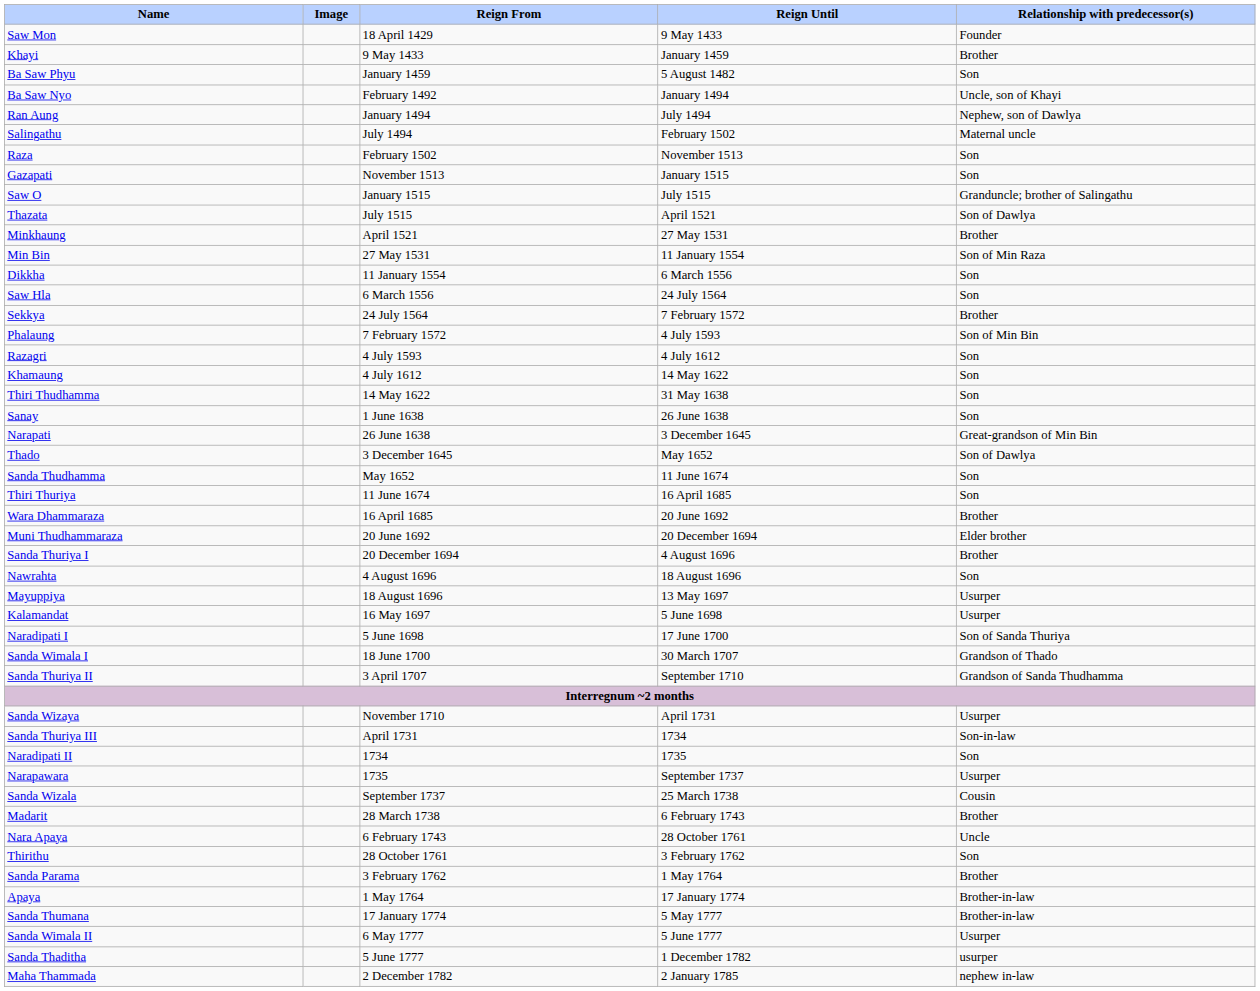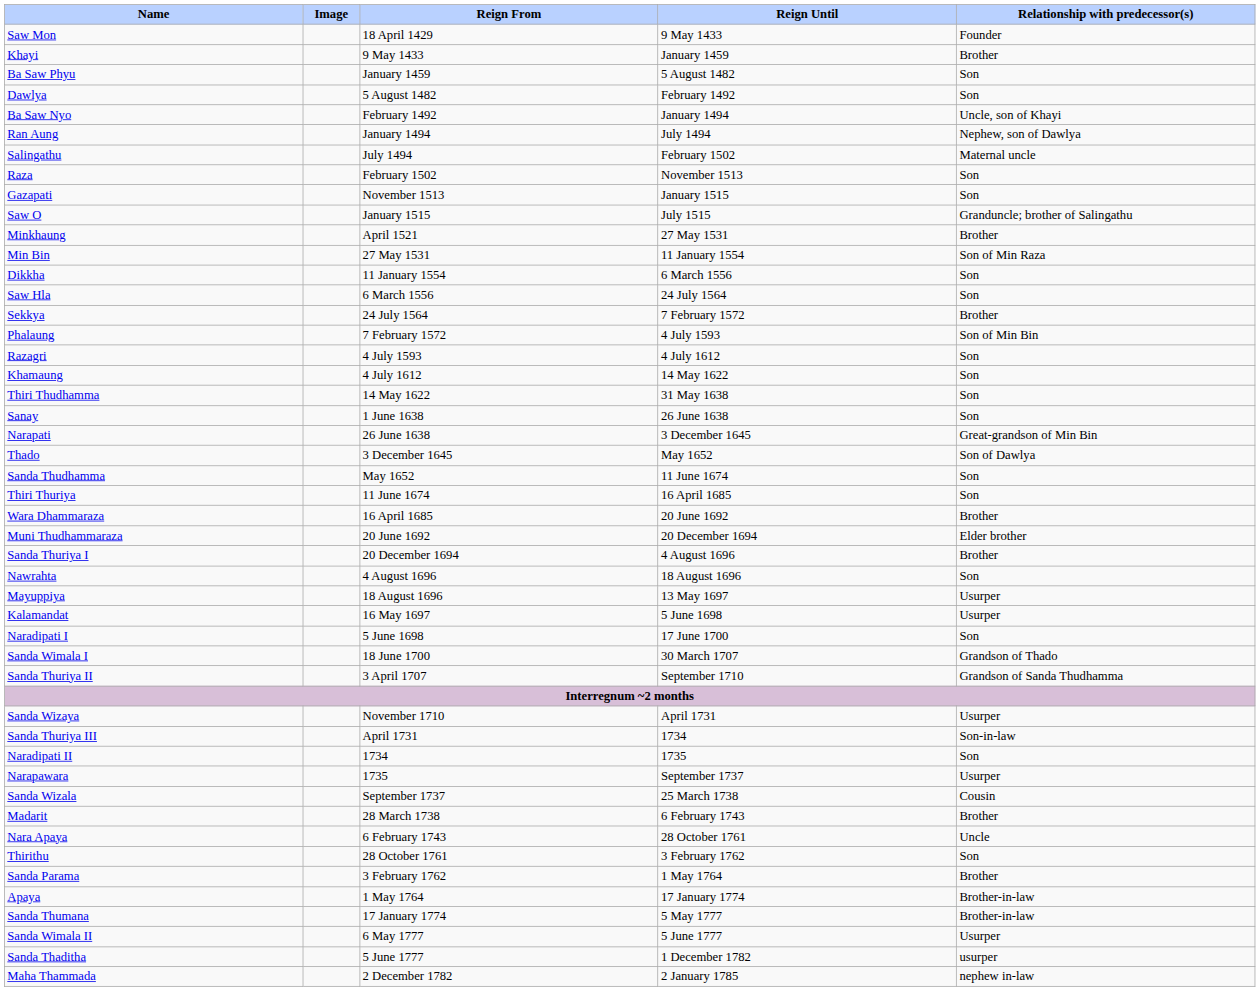 <table width=100% class="wikitable">
 <tr>
 <th style="background-color:#B9D1FF" width=10%>Name</th>
 <th style="background-color:#B9D1FF" width=1%>Image</th>
 <th style="background-color:#B9D1FF" width=10%>Reign From</th>
 <th style="background-color:#B9D1FF" width=10%>Reign Until</th>
 <th style="background-color:#B9D1FF" width=10%>Relationship with predecessor(s)</th>
 </tr>
 <tr>
 <td><a href='#'>Saw Mon</a></td>
 <td></td>
 <td>18 April 1429</td>
 <td>9 May 1433</td>
 <td>Founder</td>
 </tr>
 <tr>
 <td><a href='#'>Khayi</a></td>
 <td></td>
 <td>9 May 1433</td>
 <td> January 1459</td>
 <td>Brother</td>
 </tr>
 <tr>
 <td><a href='#'>Ba Saw Phyu</a></td>
 <td></td>
 <td> January 1459</td>
 <td>5 August 1482</td>
+<td>Son</td>
+</tr>
+<tr>
+<td><a href='#'>Dawlya</a></td>
+<td></td>
+<td>5 August 1482</td>
+<td> February 1492</td>
 <td>Son</td>
 </tr>
 <tr>
 <td><a href='#'>Ba Saw Nyo</a></td>
 <td></td>
 <td> February 1492</td>
 <td> January 1494</td>
 <td>Uncle, son of Khayi</td>
 </tr>
 <tr>
 <td><a href='#'>Ran Aung</a></td>
 <td></td>
 <td> January 1494</td>
 <td> July 1494</td>
 <td>Nephew, son of Dawlya</td>
 </tr>
 <tr>
 <td><a href='#'>Salingathu</a></td>
 <td></td>
 <td> July 1494</td>
 <td>February 1502</td>
 <td>Maternal uncle</td>
 </tr>
 <tr>
 <td><a href='#'>Raza</a></td>
 <td></td>
 <td>February 1502</td>
 <td> November 1513</td>
 <td>Son</td>
 </tr>
 <tr>
 <td><a href='#'>Gazapati</a></td>
 <td></td>
 <td> November 1513</td>
 <td>January 1515</td>
 <td>Son</td>
 </tr>
 <tr>
 <td><a href='#'>Saw O</a></td>
 <td></td>
 <td>January 1515</td>
 <td>July 1515</td>
 <td>Granduncle; brother of Salingathu</td>
-</tr>
-<tr>
-<td><a href='#'>Thazata</a></td>
-<td></td>
-<td>July 1515</td>
-<td> April 1521</td>
-<td>Son of Dawlya</td>
 </tr>
 <tr>
 <td><a href='#'>Minkhaung</a></td>
 <td></td>
 <td> April 1521</td>
 <td>27 May 1531</td>
 <td>Brother</td>
 </tr>
 <tr>
 <td><a href='#'>Min Bin</a></td>
 <td></td>
 <td>27 May 1531</td>
 <td>11 January 1554</td>
 <td>Son of Min Raza</td>
 </tr>
 <tr>
 <td><a href='#'>Dikkha</a></td>
 <td></td>
 <td>11 January 1554</td>
 <td>6 March 1556</td>
 <td>Son</td>
 </tr>
 <tr>
 <td><a href='#'>Saw Hla</a></td>
 <td></td>
 <td>6 March 1556</td>
 <td>24 July 1564</td>
 <td>Son</td>
 </tr>
 <tr>
 <td><a href='#'>Sekkya</a></td>
 <td></td>
 <td>24 July 1564</td>
 <td>7 February 1572</td>
 <td>Brother</td>
 </tr>
 <tr>
 <td><a href='#'>Phalaung</a></td>
 <td></td>
 <td>7 February 1572</td>
 <td>4 July 1593</td>
 <td>Son of Min Bin</td>
 </tr>
 <tr>
 <td><a href='#'>Razagri</a></td>
 <td></td>
 <td>4 July 1593</td>
 <td>4 July 1612</td>
 <td>Son</td>
 </tr>
 <tr>
 <td><a href='#'>Khamaung</a></td>
 <td></td>
 <td>4 July 1612</td>
 <td>14 May 1622</td>
 <td>Son</td>
 </tr>
 <tr>
 <td><a href='#'>Thiri Thudhamma</a></td>
 <td></td>
 <td>14 May 1622</td>
 <td>31 May 1638</td>
 <td>Son</td>
 </tr>
 <tr>
 <td><a href='#'>Sanay</a></td>
 <td></td>
 <td>1 June 1638</td>
 <td>26 June 1638</td>
 <td>Son</td>
 </tr>
 <tr>
 <td><a href='#'>Narapati</a></td>
 <td></td>
 <td>26 June 1638</td>
 <td>3 December 1645</td>
 <td>Great-grandson of Min Bin</td>
 </tr>
 <tr>
 <td><a href='#'>Thado</a></td>
 <td></td>
 <td>3 December 1645</td>
 <td> May 1652</td>
 <td>Son of Dawlya</td>
 </tr>
 <tr>
 <td><a href='#'>Sanda Thudhamma</a></td>
 <td></td>
 <td> May 1652</td>
 <td>11 June 1674</td>
 <td>Son</td>
 </tr>
 <tr>
 <td><a href='#'>Thiri Thuriya</a></td>
 <td></td>
 <td>11 June 1674</td>
 <td>16 April 1685</td>
 <td>Son</td>
 </tr>
 <tr>
 <td><a href='#'>Wara Dhammaraza</a></td>
 <td></td>
 <td>16 April 1685</td>
 <td>20 June 1692</td>
 <td>Brother</td>
 </tr>
 <tr>
 <td><a href='#'>Muni Thudhammaraza</a></td>
 <td></td>
 <td>20 June 1692</td>
 <td>20 December 1694</td>
 <td>Elder brother</td>
 </tr>
 <tr>
 <td><a href='#'>Sanda Thuriya I</a></td>
 <td></td>
 <td>20 December 1694</td>
 <td>4 August 1696</td>
 <td>Brother</td>
 </tr>
 <tr>
 <td><a href='#'>Nawrahta</a></td>
 <td></td>
 <td>4 August 1696</td>
 <td>18 August 1696</td>
 <td>Son</td>
 </tr>
 <tr>
 <td><a href='#'>Mayuppiya</a></td>
 <td></td>
 <td>18 August 1696</td>
 <td>13 May 1697</td>
 <td>Usurper</td>
 </tr>
 <tr>
 <td><a href='#'>Kalamandat</a></td>
 <td></td>
 <td>16 May 1697</td>
 <td>5 June 1698</td>
 <td>Usurper</td>
 </tr>
 <tr>
 <td><a href='#'>Naradipati I</a></td>
 <td></td>
 <td>5 June 1698</td>
 <td>17 June 1700</td>
-<td>Son of Sanda Thuriya</td>
+<td>Son</td>
 </tr>
 <tr>
 <td><a href='#'>Sanda Wimala I</a></td>
 <td></td>
 <td>18 June 1700</td>
 <td>30 March 1707</td>
 <td>Grandson of Thado</td>
 </tr>
 <tr>
 <td><a href='#'>Sanda Thuriya II</a></td>
 <td></td>
 <td>3 April 1707</td>
 <td>September 1710</td>
 <td>Grandson of Sanda Thudhamma</td>
 </tr>
 <tr>
 <td align="center" colspan=5 style="background-color:#D8BFD8"><strong>Interregnum ~2 months</strong></td>
 </tr>
 <tr>
 <td><a href='#'>Sanda Wizaya</a></td>
 <td></td>
 <td>November 1710</td>
 <td>April 1731</td>
 <td>Usurper</td>
 </tr>
 <tr>
 <td><a href='#'>Sanda Thuriya III</a></td>
 <td></td>
 <td>April 1731</td>
 <td>1734</td>
 <td>Son-in-law</td>
 </tr>
 <tr>
 <td><a href='#'>Naradipati II</a></td>
 <td></td>
 <td>1734</td>
 <td>1735</td>
 <td>Son</td>
 </tr>
 <tr>
 <td><a href='#'>Narapawara</a></td>
 <td></td>
 <td>1735</td>
 <td>September 1737</td>
 <td>Usurper</td>
 </tr>
 <tr>
 <td><a href='#'>Sanda Wizala</a></td>
 <td></td>
 <td>September 1737</td>
 <td>25 March 1738</td>
 <td>Cousin</td>
 </tr>
 <tr>
 <td><a href='#'>Madarit</a></td>
 <td></td>
 <td>28 March 1738</td>
 <td>6 February 1743</td>
 <td>Brother</td>
 </tr>
 <tr>
 <td><a href='#'>Nara Apaya</a></td>
 <td></td>
 <td>6 February 1743</td>
 <td>28 October 1761</td>
 <td>Uncle</td>
 </tr>
 <tr>
 <td><a href='#'>Thirithu</a></td>
 <td></td>
 <td>28 October 1761</td>
 <td>3 February 1762</td>
 <td>Son</td>
 </tr>
 <tr>
 <td><a href='#'>Sanda Parama</a></td>
 <td></td>
 <td>3 February 1762</td>
 <td>1 May 1764</td>
 <td>Brother</td>
 </tr>
 <tr>
 <td><a href='#'>Apaya</a></td>
 <td></td>
 <td>1 May 1764</td>
 <td>17 January 1774</td>
 <td>Brother-in-law</td>
 </tr>
 <tr>
 <td><a href='#'>Sanda Thumana</a></td>
 <td></td>
 <td>17 January 1774</td>
 <td>5 May 1777</td>
 <td>Brother-in-law</td>
 </tr>
 <tr>
 <td><a href='#'>Sanda Wimala II</a></td>
 <td></td>
 <td>6 May 1777</td>
 <td>5 June 1777</td>
 <td>Usurper</td>
 </tr>
 <tr>
 <td><a href='#'>Sanda Thaditha</a></td>
 <td></td>
 <td>5 June 1777</td>
 <td>1 December 1782</td>
 <td>usurper</td>
 </tr>
 <tr>
 <td><a href='#'>Maha Thammada</a></td>
 <td></td>
 <td>2 December 1782</td>
 <td>2 January 1785</td>
 <td>nephew in-law</td>
 </tr>
 </table>
